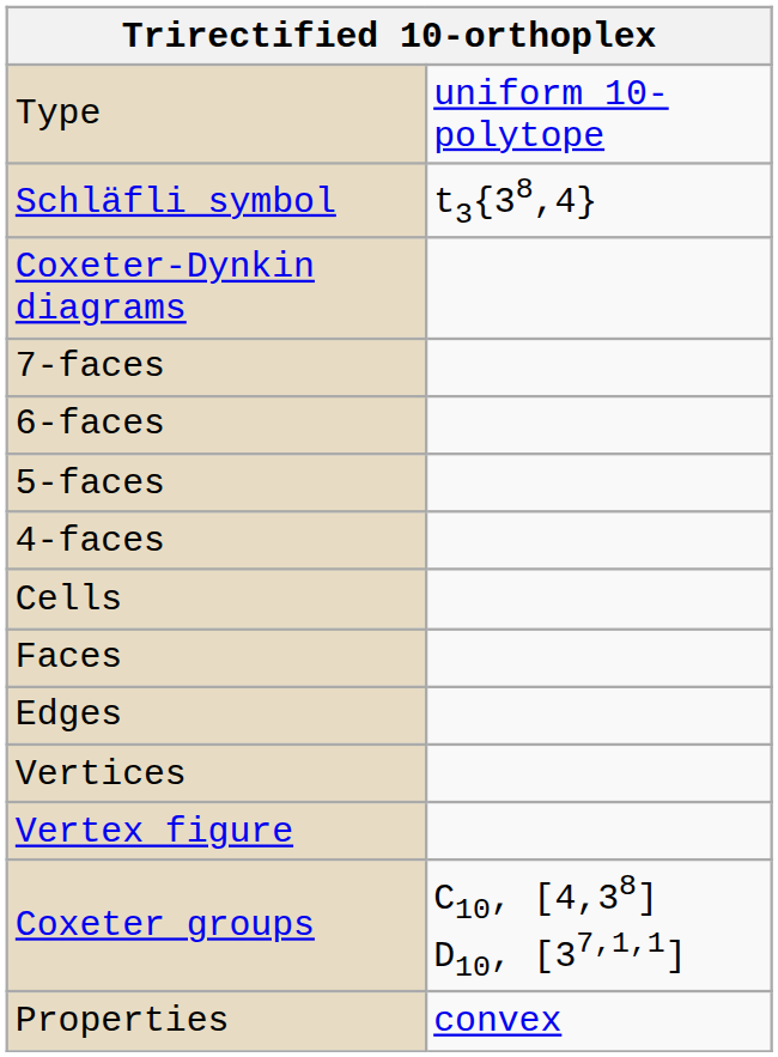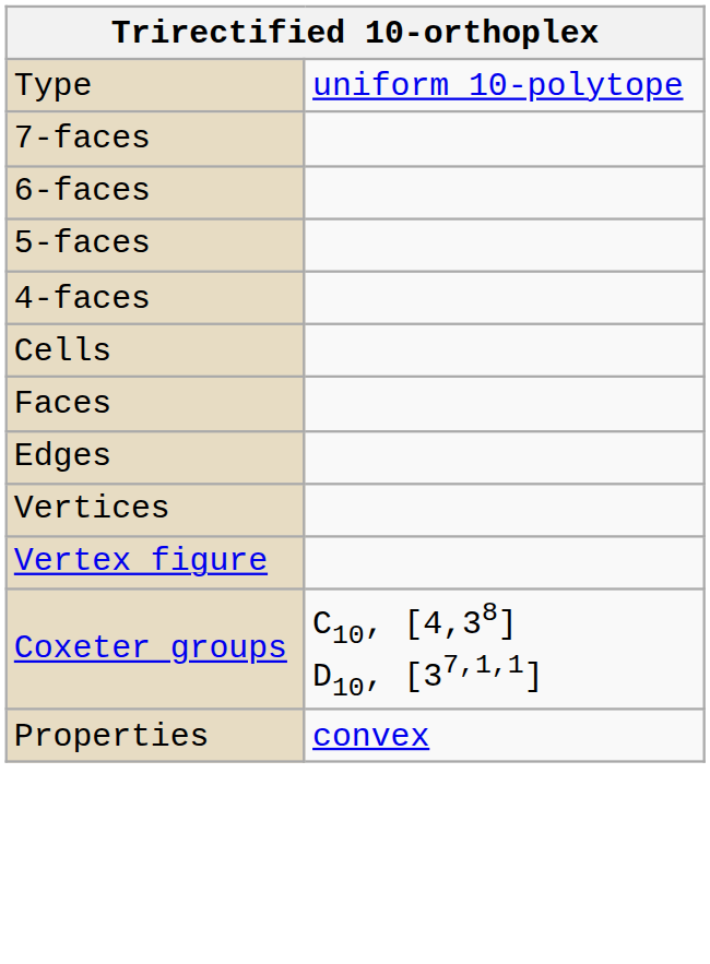 <table class="wikitable" align="right" style="margin-left:10px" width="280">
 <tr>
 <th bgcolor=#e7dcc3 colspan=2>Trirectified 10-orthoplex</th>
 </tr>
 <tr>
 <td bgcolor=#e7dcc3>Type</td>
 <td><a href='#'>uniform 10-polytope</a></td>
-</tr>
-<tr>
-<td bgcolor=#e7dcc3><a href='#'>Schläfli symbol</a></td>
-<td>t<sub>3</sub>{3<sup>8</sup>,4}</td>
-</tr>
-<tr>
-<td bgcolor=#e7dcc3><a href='#'>Coxeter-Dynkin diagrams</a></td>
-<td><br></td>
 </tr>
 <tr>
 <td bgcolor=#e7dcc3>7-faces</td>
 <td></td>
 </tr>
 <tr>
 <td bgcolor=#e7dcc3>6-faces</td>
 <td></td>
 </tr>
 <tr>
 <td bgcolor=#e7dcc3>5-faces</td>
 <td></td>
 </tr>
 <tr>
 <td bgcolor=#e7dcc3>4-faces</td>
 <td></td>
 </tr>
 <tr>
 <td bgcolor=#e7dcc3>Cells</td>
 <td></td>
 </tr>
 <tr>
 <td bgcolor=#e7dcc3>Faces</td>
 <td></td>
 </tr>
 <tr>
 <td bgcolor=#e7dcc3>Edges</td>
 <td></td>
 </tr>
 <tr>
 <td bgcolor=#e7dcc3>Vertices</td>
 <td></td>
 </tr>
 <tr>
 <td bgcolor=#e7dcc3><a href='#'>Vertex figure</a></td>
 <td></td>
 </tr>
 <tr>
 <td bgcolor=#e7dcc3><a href='#'>Coxeter groups</a></td>
 <td>C<sub>10</sub>, [4,3<sup>8</sup>]<br>D<sub>10</sub>, [3<sup>7,1,1</sup>]</td>
 </tr>
 <tr>
 <td bgcolor=#e7dcc3>Properties</td>
 <td><a href='#'>convex</a></td>
 </tr>
 </table>
